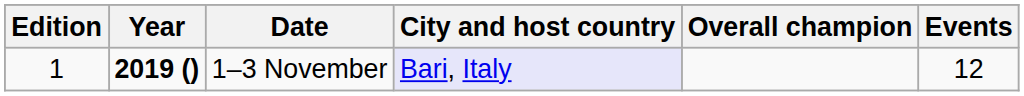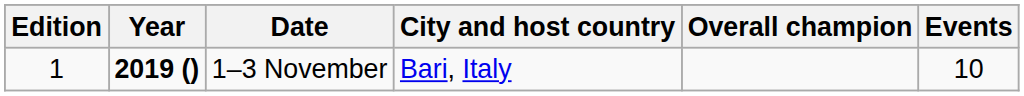 <table class="wikitable" style="font-size:90%">
 <tr>
 <th>Edition</th>
 <th>Year</th>
 <th>Date</th>
 <th>City and host country</th>
 <th>Overall champion</th>
 <th>Events</th>
 </tr>
 <tr>
 <td align=center>1</td>
 <td><strong>2019 ()</strong></td>
 <td>1–3 November</td>
-<td style="background: lavender;"> <a href='#'>Bari</a>, <a href='#'>Italy</a></td>
+<td> <a href='#'>Bari</a>, <a href='#'>Italy</a></td>
 <td></td>
-<td align=center>12</td>
+<td align=center>10</td>
 </tr>
 </table>
